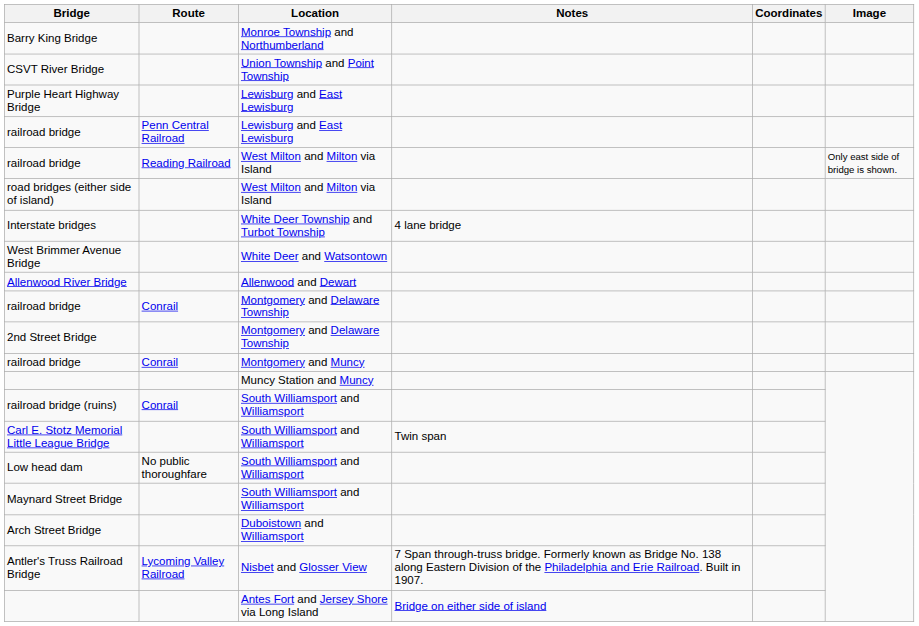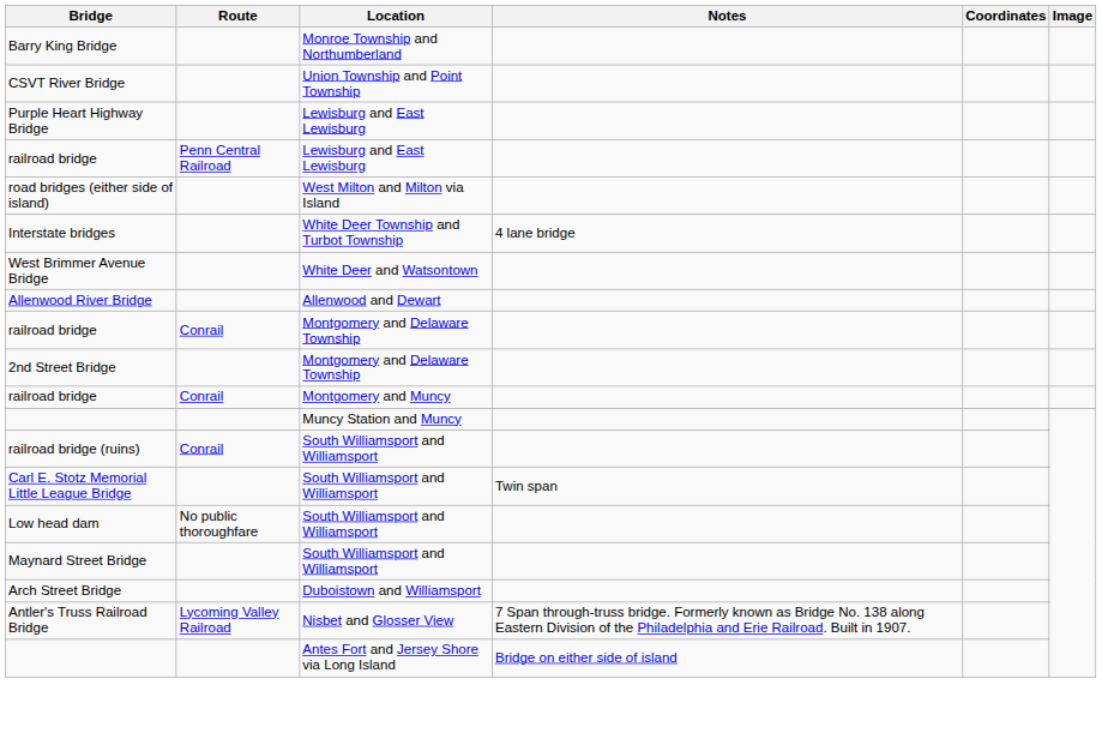 <table class="wikitable" style="width:100%">
 <tr>
 <th>Bridge</th>
 <th>Route</th>
 <th>Location</th>
 <th>Notes</th>
 <th>Coordinates</th>
 <th>Image</th>
 </tr>
 <tr>
 <td>Barry King Bridge</td>
 <td></td>
 <td><a href='#'>Monroe Township</a> and <a href='#'>Northumberland</a></td>
 <td></td>
 <td></td>
 <td></td>
 </tr>
 <tr>
 <td>CSVT River Bridge</td>
 <td></td>
 <td><a href='#'>Union Township</a> and <a href='#'>Point Township</a></td>
 <td></td>
 <td></td>
 <td></td>
 </tr>
 <tr>
 <td>Purple Heart Highway Bridge</td>
 <td></td>
 <td><a href='#'>Lewisburg</a> and <a href='#'>East Lewisburg</a></td>
 <td></td>
 <td></td>
 <td></td>
 </tr>
 <tr>
 <td>railroad bridge</td>
 <td><a href='#'>Penn Central Railroad</a></td>
 <td><a href='#'>Lewisburg</a> and <a href='#'>East Lewisburg</a></td>
 <td></td>
 <td></td>
 <td></td>
-</tr>
-<tr>
-<td>railroad bridge</td>
-<td><a href='#'>Reading Railroad</a></td>
-<td><a href='#'>West Milton</a> and <a href='#'>Milton</a> via Island</td>
-<td></td>
-<td></td>
-<td> <small>Only east side of bridge is shown.</small></td>
 </tr>
 <tr>
 <td>road bridges (either side of island)</td>
 <td></td>
 <td><a href='#'>West Milton</a> and <a href='#'>Milton</a> via Island</td>
 <td></td>
 <td></td>
 <td> </td>
 </tr>
 <tr>
 <td>Interstate bridges</td>
 <td></td>
 <td><a href='#'>White Deer Township</a> and <a href='#'>Turbot Township</a></td>
 <td>4 lane bridge</td>
 <td></td>
 <td></td>
 </tr>
 <tr>
 <td>West Brimmer Avenue Bridge</td>
 <td></td>
 <td><a href='#'>White Deer</a> and <a href='#'>Watsontown</a></td>
 <td></td>
 <td></td>
 </tr>
 <tr>
 <td><a href='#'>Allenwood River Bridge</a></td>
 <td></td>
 <td><a href='#'>Allenwood</a> and <a href='#'>Dewart</a></td>
 <td></td>
 <td></td>
 <td></td>
 </tr>
 <tr>
 <td>railroad bridge</td>
 <td><a href='#'>Conrail</a></td>
 <td><a href='#'>Montgomery</a> and <a href='#'>Delaware Township</a></td>
 <td></td>
 <td></td>
 <td></td>
 </tr>
 <tr>
 <td>2nd Street Bridge</td>
 <td><br></td>
 <td><a href='#'>Montgomery</a> and <a href='#'>Delaware Township</a></td>
 <td></td>
 <td></td>
 <td></td>
 </tr>
 <tr>
 <td>railroad bridge</td>
 <td><a href='#'>Conrail</a></td>
 <td><a href='#'>Montgomery</a> and <a href='#'>Muncy</a></td>
 <td></td>
 <td></td>
 <td></td>
 </tr>
 <tr>
 <td></td>
 <td></td>
 <td>Muncy Station and <a href='#'>Muncy</a></td>
 <td></td>
 <td></td>
 </tr>
 <tr>
 <td>railroad bridge (ruins)</td>
 <td><a href='#'>Conrail</a></td>
 <td><a href='#'>South Williamsport</a> and <a href='#'>Williamsport</a></td>
 <td></td>
 <td></td>
 </tr>
 <tr>
 <td><a href='#'>Carl E. Stotz Memorial Little League Bridge</a></td>
 <td></td>
 <td><a href='#'>South Williamsport</a> and <a href='#'>Williamsport</a></td>
 <td>Twin span</td>
 <td></td>
 </tr>
 <tr>
 <td>Low head dam</td>
 <td>No public thoroughfare</td>
 <td><a href='#'>South Williamsport</a> and <a href='#'>Williamsport</a></td>
 <td></td>
 <td></td>
 </tr>
 <tr>
 <td>Maynard Street Bridge</td>
 <td></td>
 <td><a href='#'>South Williamsport</a> and <a href='#'>Williamsport</a></td>
 <td></td>
 <td></td>
 </tr>
 <tr>
 <td>Arch Street Bridge</td>
 <td></td>
 <td><a href='#'>Duboistown</a> and <a href='#'>Williamsport</a></td>
 <td></td>
 <td></td>
 </tr>
 <tr>
 <td>Antler's Truss Railroad Bridge</td>
 <td><a href='#'>Lycoming Valley Railroad</a></td>
 <td><a href='#'>Nisbet</a> and <a href='#'>Glosser View</a></td>
 <td>7 Span through-truss bridge. Formerly known as Bridge No. 138 along Eastern Division of the <a href='#'>Philadelphia and Erie Railroad</a>. Built in 1907.</td>
 <td></td>
 </tr>
 <tr>
 <td></td>
 <td></td>
 <td><a href='#'>Antes Fort</a> and <a href='#'>Jersey Shore</a> via Long Island</td>
 <td><a href='#'>Bridge on either side of island</a></td>
 <td></td>
 </tr>
 </table>
